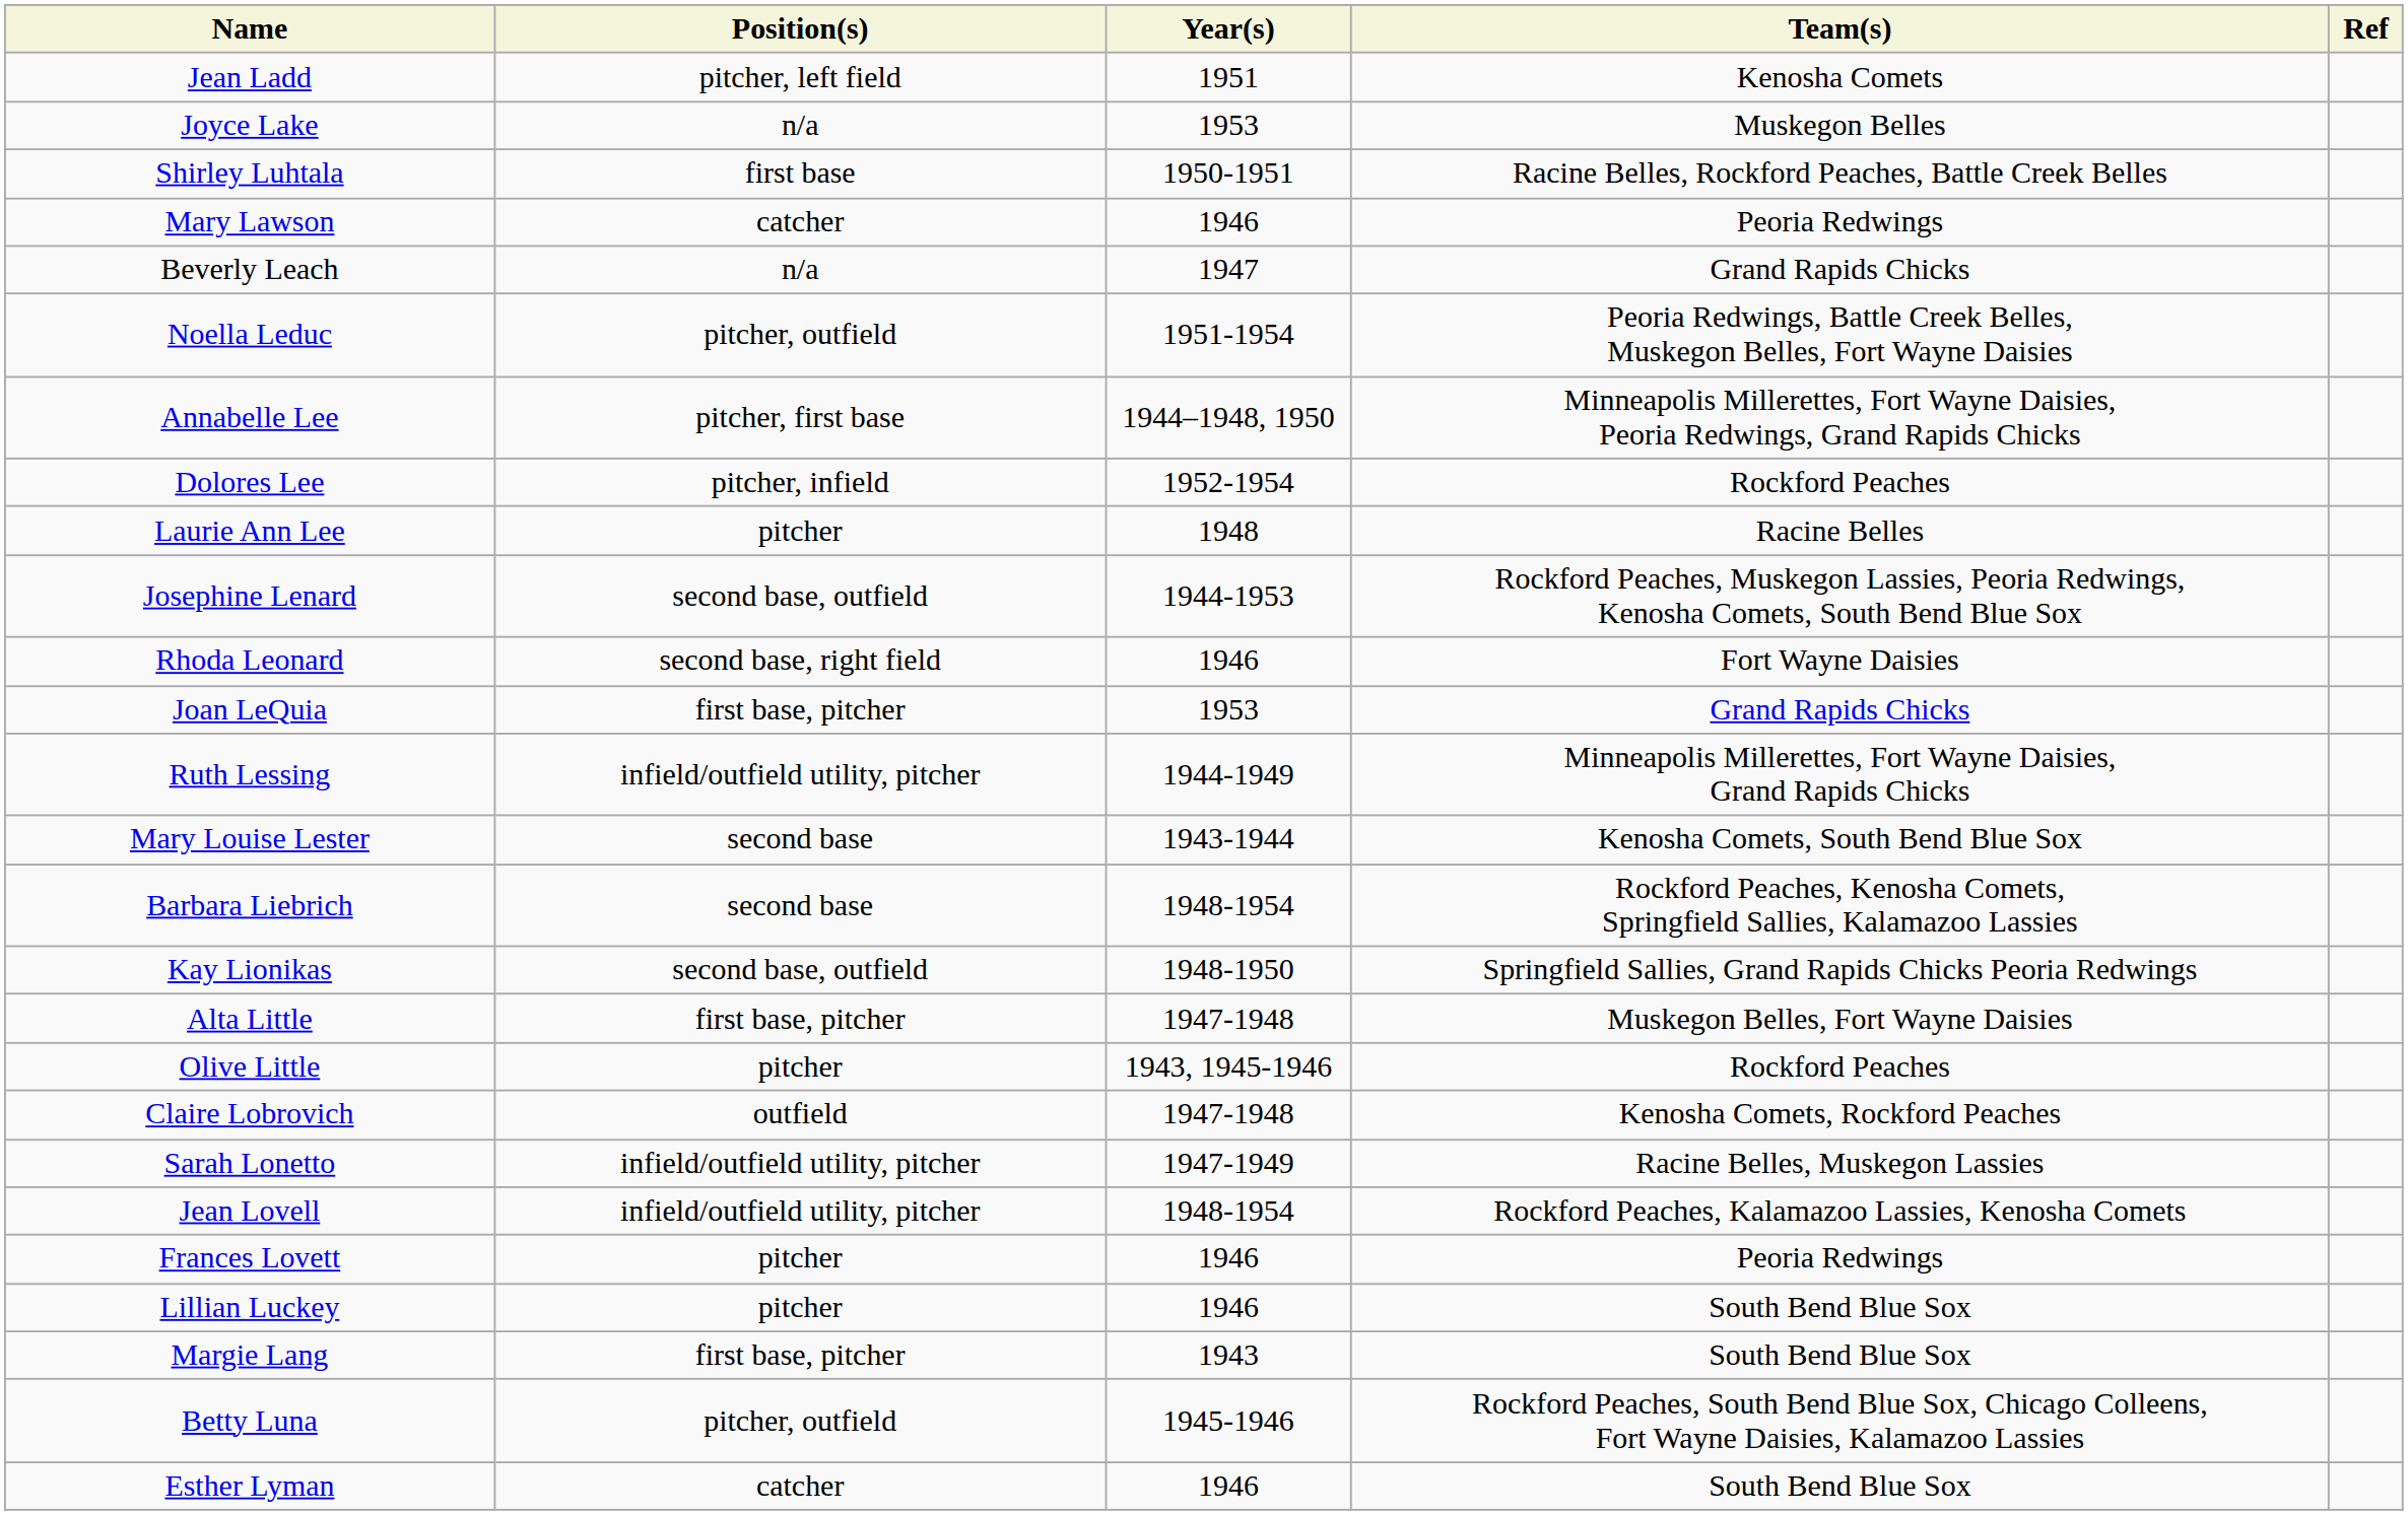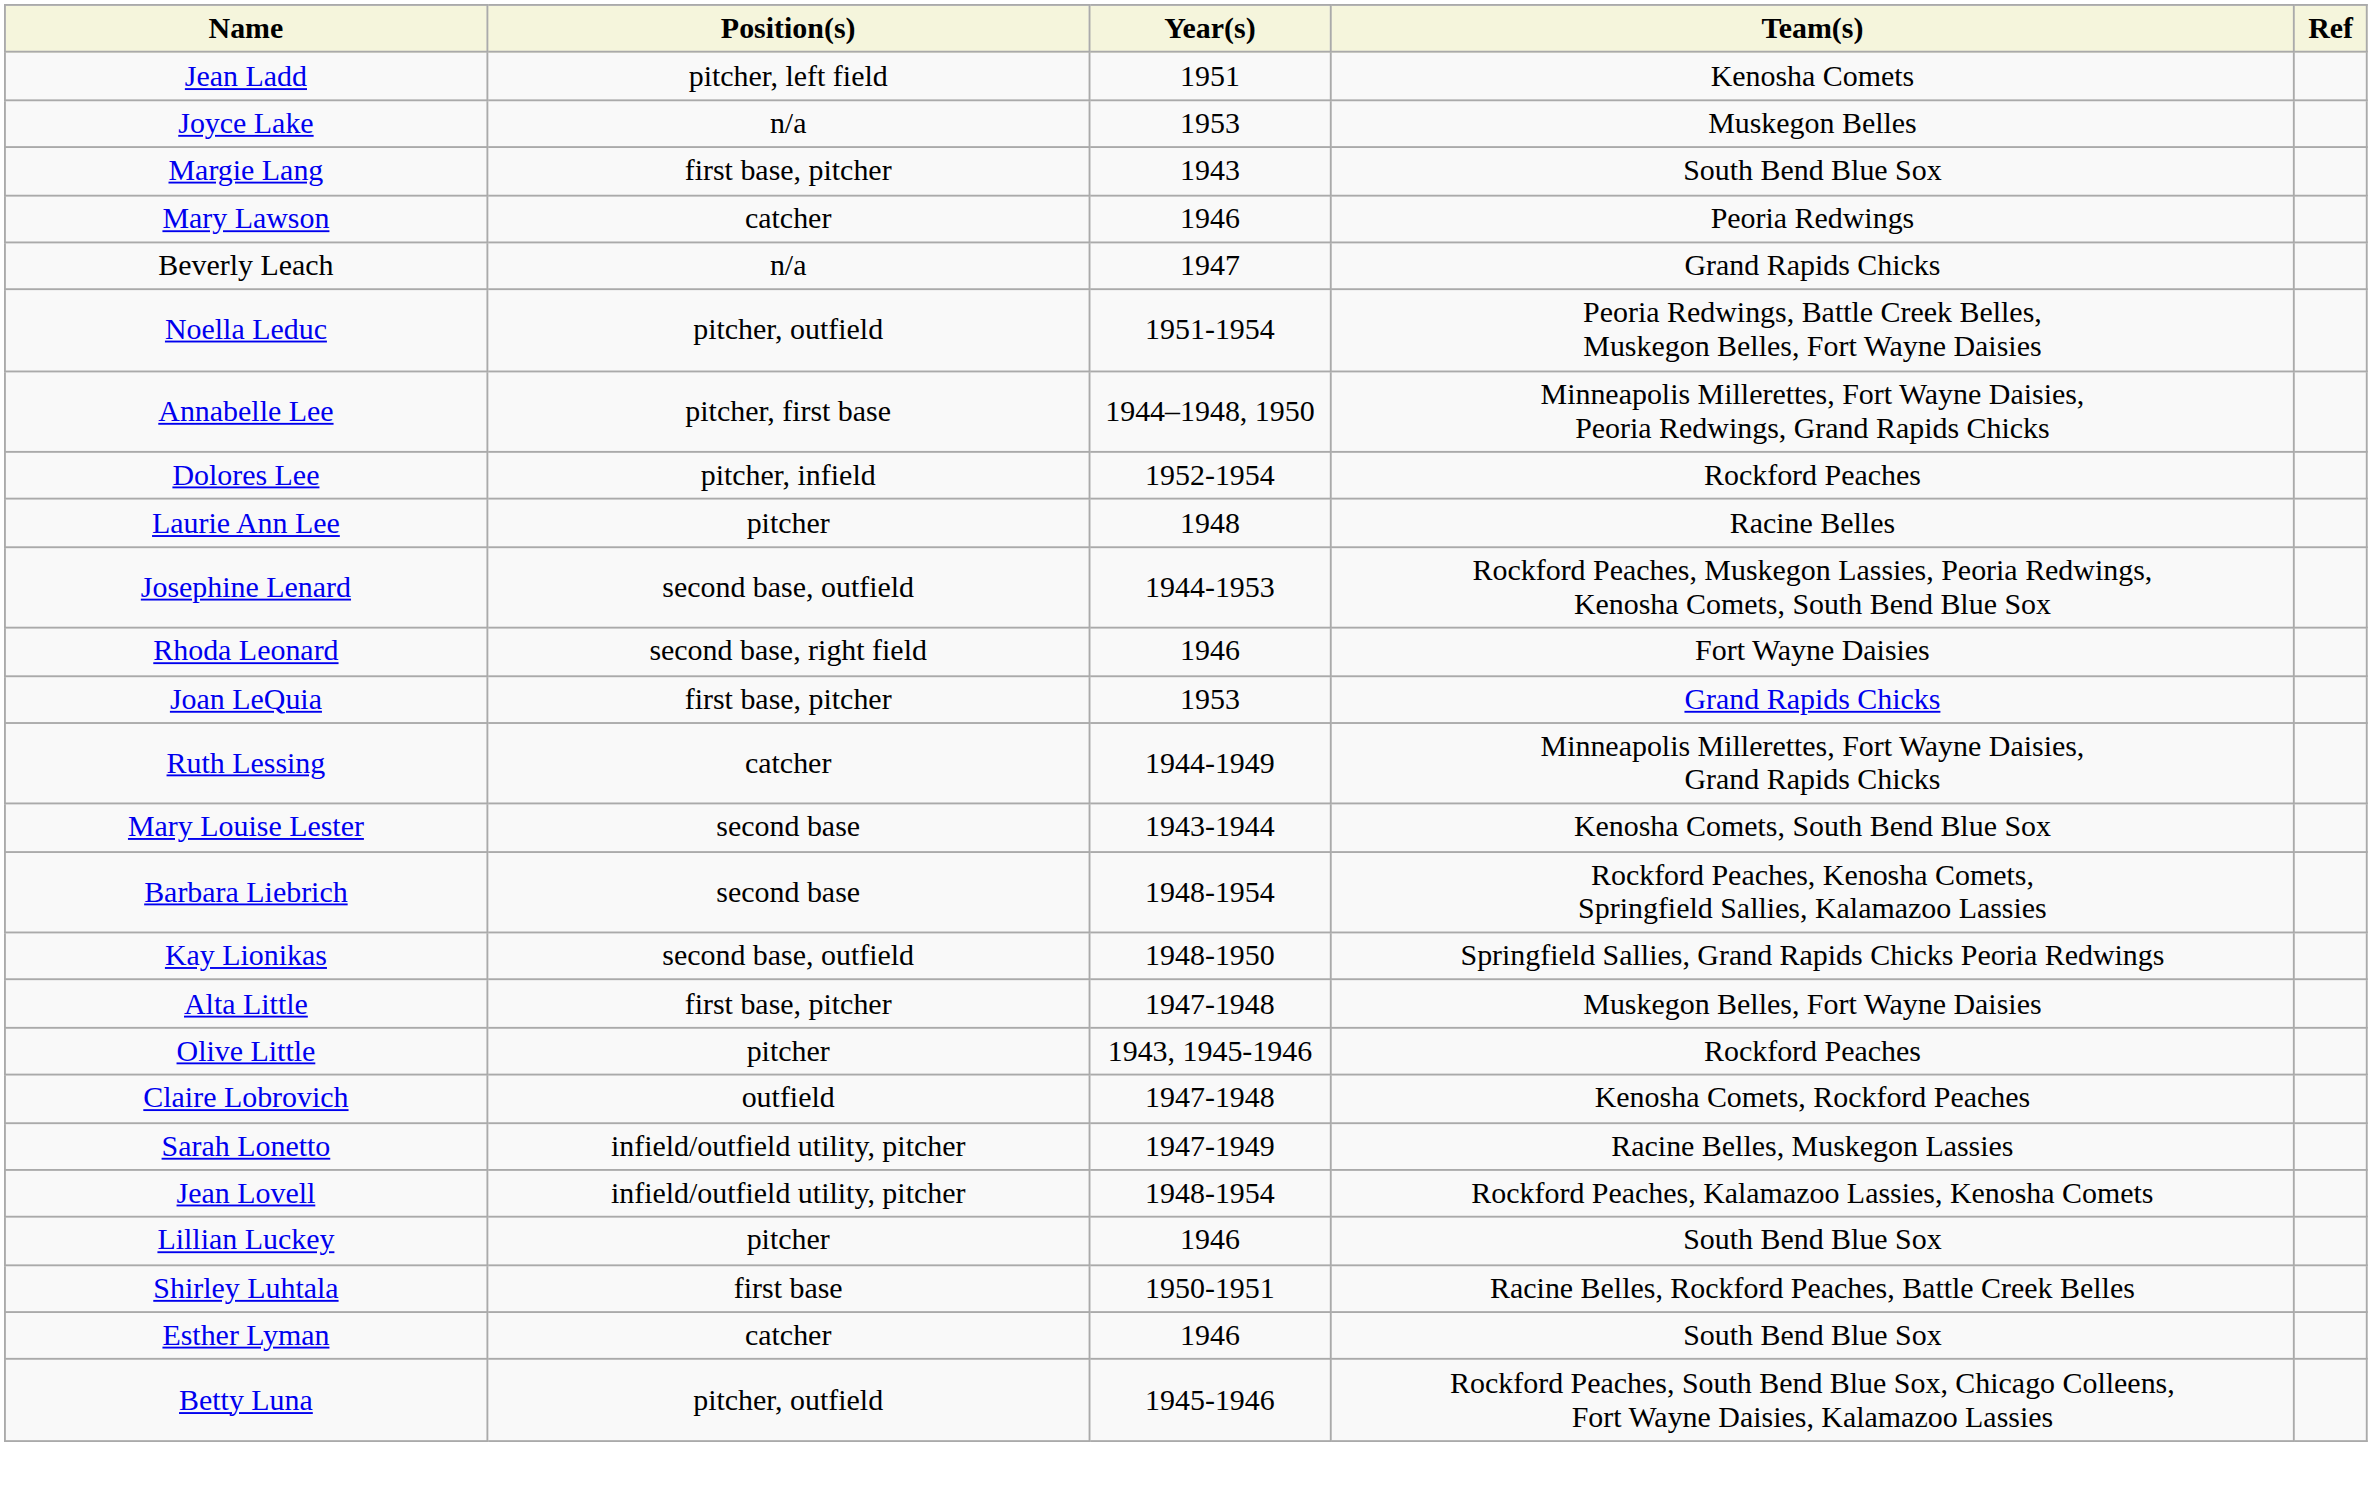 <table class="wikitable" style="width: 100%">
 <tr>
 <th style="background:#F5F5DC;" width=20%>Name</th>
 <th width=25% style="background:#F5F5DC;">Position(s)</th>
 <th width=10% style="background:#F5F5DC;">Year(s)</th>
 <th width=40% style="background:#F5F5DC;">Team(s)</th>
 <th width=3% style="background:#F5F5DC;">Ref</th>
 </tr>
 <tr align=center>
 <td><a href='#'>Jean Ladd</a></td>
 <td>pitcher, left field</td>
 <td>1951</td>
 <td>Kenosha Comets</td>
 <td></td>
 </tr>
 <tr align=center>
 <td><a href='#'>Joyce Lake</a></td>
 <td>n/a</td>
 <td>1953</td>
 <td>Muskegon Belles</td>
 <td></td>
 </tr>
 <tr align=center>
-<td><a href='#'>Shirley Luhtala</a></td>
-<td>first base</td>
-<td>1950-1951</td>
-<td>Racine Belles, Rockford Peaches, Battle Creek Belles</td>
+<td><a href='#'>Margie Lang</a></td>
+<td>first base, pitcher</td>
+<td>1943</td>
+<td>South Bend Blue Sox</td>
 <td></td>
 </tr>
 <tr align=center>
 <td><a href='#'>Mary Lawson</a></td>
 <td>catcher</td>
 <td>1946</td>
 <td>Peoria Redwings</td>
 <td></td>
 </tr>
 <tr align=center>
 <td>Beverly Leach</td>
 <td>n/a</td>
 <td>1947</td>
 <td>Grand Rapids Chicks</td>
 <td></td>
 </tr>
 <tr align=center>
 <td><a href='#'>Noella Leduc</a></td>
 <td>pitcher, outfield</td>
 <td>1951-1954</td>
 <td>Peoria Redwings, Battle Creek Belles,<br> Muskegon Belles, Fort Wayne Daisies</td>
 <td></td>
 </tr>
 <tr align=center>
 <td><a href='#'>Annabelle Lee</a></td>
 <td>pitcher, first base</td>
 <td>1944–1948, 1950</td>
 <td>Minneapolis Millerettes, Fort Wayne Daisies,<br>Peoria Redwings, Grand Rapids Chicks</td>
 <td></td>
 </tr>
 <tr align=center>
 <td><a href='#'>Dolores Lee</a></td>
 <td>pitcher, infield</td>
 <td>1952-1954</td>
 <td>Rockford Peaches</td>
 <td></td>
 </tr>
 <tr align=center>
 <td><a href='#'>Laurie Ann Lee</a></td>
 <td>pitcher</td>
 <td>1948</td>
 <td>Racine Belles</td>
 <td></td>
 </tr>
 <tr align=center>
 <td><a href='#'>Josephine Lenard</a></td>
 <td>second base, outfield</td>
 <td>1944-1953</td>
 <td>Rockford Peaches, Muskegon Lassies, Peoria Redwings,<br>Kenosha Comets, South Bend Blue Sox</td>
 <td></td>
 </tr>
 <tr align=center>
 <td><a href='#'>Rhoda Leonard</a></td>
 <td>second base, right field</td>
 <td>1946</td>
 <td>Fort Wayne Daisies</td>
 <td></td>
 </tr>
 <tr align=center>
 <td><a href='#'>Joan LeQuia</a></td>
 <td>first base, pitcher</td>
 <td>1953</td>
 <td><a href='#'>Grand Rapids Chicks</a></td>
 <td></td>
 </tr>
 <tr align=center>
 <td><a href='#'>Ruth Lessing</a></td>
-<td>infield/outfield utility, pitcher</td>
+<td>catcher</td>
 <td>1944-1949</td>
 <td>Minneapolis Millerettes, Fort Wayne Daisies,<br> Grand Rapids Chicks</td>
 <td></td>
 </tr>
 <tr align=center>
 <td><a href='#'>Mary Louise Lester</a></td>
 <td>second base</td>
 <td>1943-1944</td>
 <td>Kenosha Comets, South Bend Blue Sox</td>
 <td></td>
 </tr>
 <tr align=center>
 <td><a href='#'>Barbara Liebrich</a></td>
 <td>second base</td>
 <td>1948-1954</td>
 <td>Rockford Peaches, Kenosha Comets,<br> Springfield Sallies, Kalamazoo Lassies</td>
 <td></td>
 </tr>
 <tr align=center>
 <td><a href='#'>Kay Lionikas</a></td>
 <td>second base, outfield</td>
 <td>1948-1950</td>
 <td>Springfield Sallies, Grand Rapids Chicks Peoria Redwings</td>
 <td></td>
 </tr>
 <tr align=center>
 <td><a href='#'>Alta Little</a></td>
 <td>first base, pitcher</td>
 <td>1947-1948</td>
 <td>Muskegon Belles, Fort Wayne Daisies</td>
 <td></td>
 </tr>
 <tr align=center>
 <td><a href='#'>Olive Little</a></td>
 <td>pitcher</td>
 <td>1943, 1945-1946</td>
 <td>Rockford Peaches</td>
 <td></td>
 </tr>
 <tr align=center>
 <td><a href='#'>Claire Lobrovich</a></td>
 <td>outfield</td>
 <td>1947-1948</td>
 <td>Kenosha Comets, Rockford Peaches</td>
 <td></td>
 </tr>
 <tr align=center>
 <td><a href='#'>Sarah Lonetto</a></td>
 <td>infield/outfield utility, pitcher</td>
 <td>1947-1949</td>
 <td>Racine Belles, Muskegon Lassies</td>
 <td></td>
 </tr>
 <tr align=center>
 <td><a href='#'>Jean Lovell</a></td>
 <td>infield/outfield utility, pitcher</td>
 <td>1948-1954</td>
 <td>Rockford Peaches, Kalamazoo Lassies, Kenosha Comets</td>
 <td></td>
 </tr>
 <tr align=center>
-<td><a href='#'>Frances Lovett</a></td>
-<td>pitcher</td>
-<td>1946</td>
-<td>Peoria Redwings</td>
-<td></td>
-</tr>
-<tr align=center>
 <td><a href='#'>Lillian Luckey</a></td>
 <td>pitcher</td>
 <td>1946</td>
 <td>South Bend Blue Sox</td>
 <td></td>
 </tr>
 <tr align=center>
-<td><a href='#'>Margie Lang</a></td>
-<td>first base, pitcher</td>
-<td>1943</td>
+<td><a href='#'>Shirley Luhtala</a></td>
+<td>first base</td>
+<td>1950-1951</td>
+<td>Racine Belles, Rockford Peaches, Battle Creek Belles</td>
+<td></td>
+</tr>
+<tr align=center>
+<td><a href='#'>Esther Lyman</a></td>
+<td>catcher</td>
+<td>1946</td>
 <td>South Bend Blue Sox</td>
 <td></td>
 </tr>
 <tr align=center>
 <td><a href='#'>Betty Luna</a></td>
 <td>pitcher, outfield</td>
 <td>1945-1946</td>
 <td>Rockford Peaches, South Bend Blue Sox, Chicago Colleens,<br>Fort Wayne Daisies, Kalamazoo Lassies</td>
 <td></td>
 </tr>
-<tr align=center>
-<td><a href='#'>Esther Lyman</a></td>
-<td>catcher</td>
-<td>1946</td>
-<td>South Bend Blue Sox</td>
-<td></td>
-</tr>
 </table>
